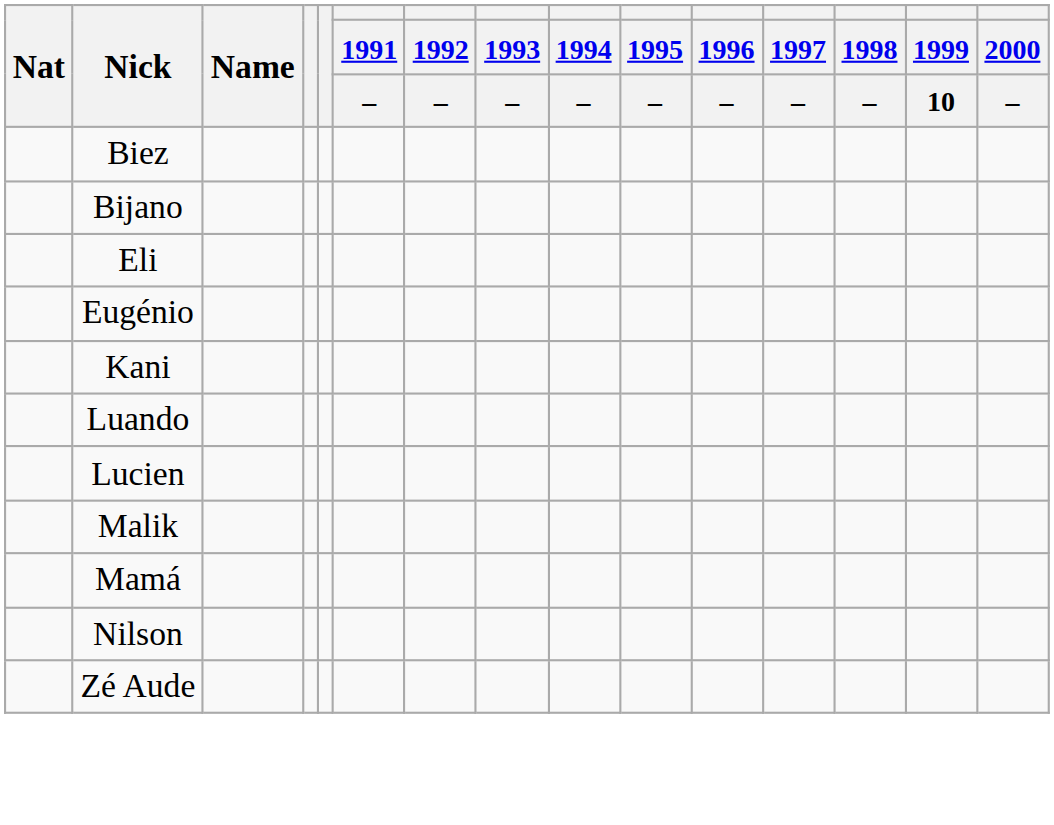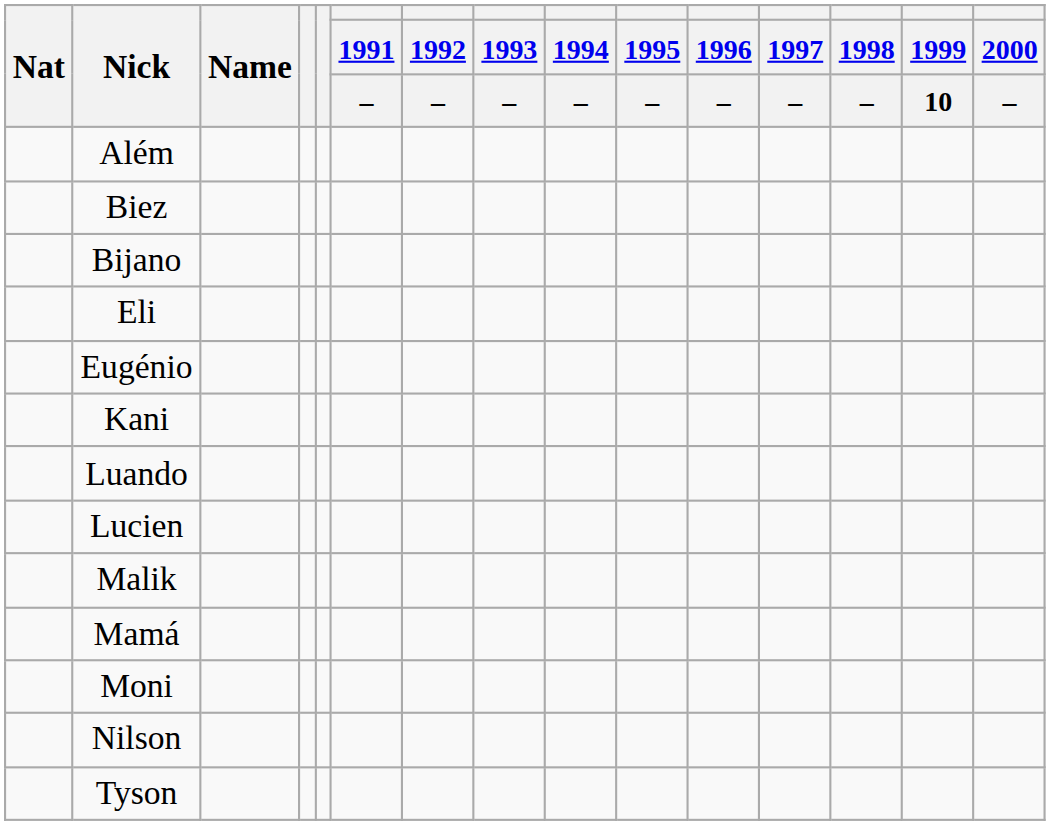 <table class="wikitable plainrowheaders sortable" style="text-align:center">
 <tr>
 <th scope="col" rowspan="3">Nat</th>
 <th scope="col" rowspan="3">Nick</th>
 <th scope="col" rowspan="3">Name</th>
 <th scope="col" rowspan="3"></th>
 <th scope="col" rowspan="3"></th>
 <th colspan="1"><small></small></th>
 <th colspan="1"><small></small></th>
 <th colspan="1"><small></small></th>
 <th colspan="1"><small></small></th>
 <th colspan="1"><small></small></th>
 <th colspan="1"><small></small></th>
 <th colspan="1"><small></small></th>
 <th colspan="1"><small></small></th>
 <th colspan="1"><small></small></th>
 <th colspan="1"><small></small></th>
 </tr>
 <tr>
 <th colspan="1"><small><a href='#'>1991</a></small></th>
 <th colspan="1"><small><a href='#'>1992</a></small></th>
 <th colspan="1"><small><a href='#'>1993</a></small></th>
 <th colspan="1"><small><a href='#'>1994</a></small></th>
 <th colspan="1"><small><a href='#'>1995</a></small></th>
 <th colspan="1"><small><a href='#'>1996</a></small></th>
 <th colspan="1"><small><a href='#'>1997</a></small></th>
 <th colspan="1"><small><a href='#'>1998</a></small></th>
 <th colspan="1"><small><a href='#'>1999</a></small></th>
 <th colspan="1"><small><a href='#'>2000</a></small></th>
 </tr>
 <tr>
 <th scope="col" rowspan="1"><small>–</small></th>
 <th scope="col" rowspan="1"><small>–</small></th>
 <th scope="col" rowspan="1"><small>–</small></th>
 <th scope="col" rowspan="1"><small>–</small></th>
 <th scope="col" rowspan="1"><small>–</small></th>
 <th scope="col" rowspan="1"><small>–</small></th>
 <th scope="col" rowspan="1"><small>–</small></th>
 <th scope="col" rowspan="1"><small>–</small></th>
 <th scope="col" rowspan="1"><small>10</small></th>
 <th scope="col" rowspan="1"><small>–</small></th>
+</tr>
+<tr>
+<td></td>
+<td>Além</td>
+<td></td>
+<td></td>
+<td></td>
+<td></td>
+<td></td>
+<td></td>
+<td></td>
+<td></td>
+<td></td>
+<td></td>
+<td></td>
+<td></td>
+<td></td>
 </tr>
 <tr>
 <td></td>
 <td>Biez</td>
 <td></td>
 <td></td>
 <td></td>
 <td></td>
 <td></td>
 <td></td>
 <td></td>
 <td></td>
 <td></td>
 <td></td>
 <td></td>
 <td></td>
 <td></td>
 </tr>
 <tr>
 <td></td>
 <td>Bijano</td>
 <td></td>
 <td></td>
 <td></td>
 <td></td>
 <td></td>
 <td></td>
 <td></td>
 <td></td>
 <td></td>
 <td></td>
 <td></td>
 <td></td>
 <td></td>
 </tr>
 <tr>
 <td></td>
 <td>Eli</td>
 <td></td>
 <td></td>
 <td></td>
 <td></td>
 <td></td>
 <td></td>
 <td></td>
 <td></td>
 <td></td>
 <td></td>
 <td></td>
 <td></td>
 <td></td>
 </tr>
 <tr>
 <td></td>
 <td>Eugénio</td>
 <td></td>
 <td></td>
 <td></td>
 <td></td>
 <td></td>
 <td></td>
 <td></td>
 <td></td>
 <td></td>
 <td></td>
 <td></td>
 <td></td>
 <td></td>
 </tr>
 <tr>
 <td></td>
 <td>Kani</td>
 <td></td>
 <td></td>
 <td></td>
 <td></td>
 <td></td>
 <td></td>
 <td></td>
 <td></td>
 <td></td>
 <td></td>
 <td></td>
 <td></td>
 <td></td>
 </tr>
 <tr>
 <td></td>
 <td>Luando</td>
 <td></td>
 <td></td>
 <td></td>
 <td></td>
 <td></td>
 <td></td>
 <td></td>
 <td></td>
 <td></td>
 <td></td>
 <td></td>
 <td></td>
 <td></td>
 </tr>
 <tr>
 <td></td>
 <td>Lucien</td>
 <td></td>
 <td></td>
 <td></td>
 <td></td>
 <td></td>
 <td></td>
 <td></td>
 <td></td>
 <td></td>
 <td></td>
 <td></td>
 <td></td>
 <td></td>
 </tr>
 <tr>
 <td></td>
 <td>Malik</td>
 <td></td>
 <td></td>
 <td></td>
 <td></td>
 <td></td>
 <td></td>
 <td></td>
 <td></td>
 <td></td>
 <td></td>
 <td></td>
 <td></td>
 <td></td>
 </tr>
 <tr>
 <td></td>
 <td>Mamá</td>
 <td></td>
 <td></td>
 <td></td>
 <td></td>
 <td></td>
 <td></td>
 <td></td>
 <td></td>
 <td></td>
 <td></td>
 <td></td>
 <td></td>
 <td></td>
 </tr>
 <tr>
 <td></td>
+<td>Moni</td>
+<td></td>
+<td></td>
+<td></td>
+<td></td>
+<td></td>
+<td></td>
+<td></td>
+<td></td>
+<td></td>
+<td></td>
+<td></td>
+<td></td>
+<td></td>
+</tr>
+<tr>
+<td></td>
 <td>Nilson</td>
 <td></td>
 <td></td>
 <td></td>
 <td></td>
 <td></td>
 <td></td>
 <td></td>
 <td></td>
 <td></td>
 <td></td>
 <td></td>
 <td></td>
 <td></td>
 </tr>
 <tr>
 <td></td>
-<td>Zé Aude</td>
+<td>Tyson</td>
 <td></td>
 <td></td>
 <td></td>
 <td></td>
 <td></td>
 <td></td>
 <td></td>
 <td></td>
 <td></td>
 <td></td>
 <td></td>
 <td></td>
 <td></td>
 </tr>
 </table>
